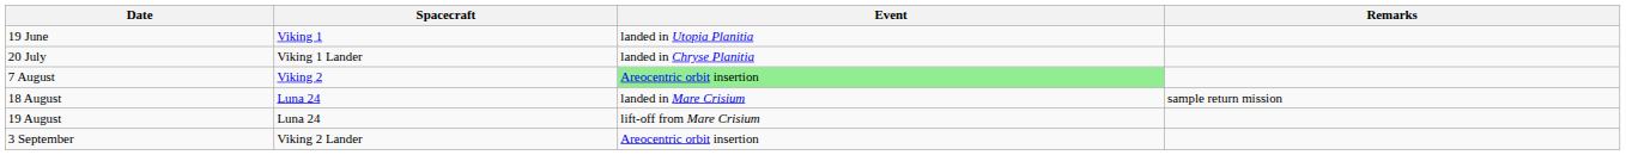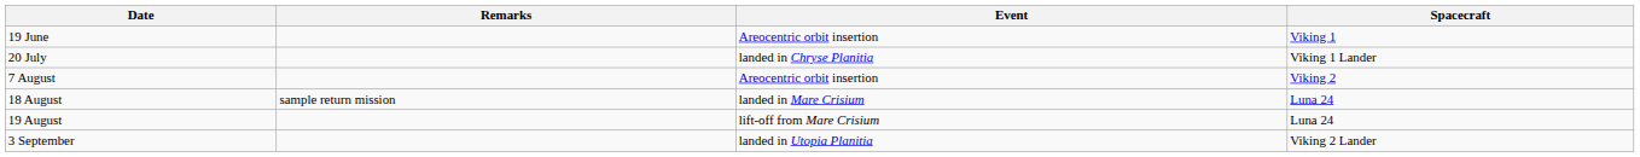 <table class=wikitable width="100%">
 <tr>
 <th>Date</th>
+<th>Remarks</th>
+<th>Event</th>
 <th>Spacecraft</th>
-<th>Event</th>
-<th>Remarks</th>
 </tr>
 <tr>
 <td>19 June</td>
+<td></td>
+<td><a href='#'>Areocentric orbit</a> insertion</td>
 <td><a href='#'>Viking 1</a></td>
-<td>landed in <em><a href='#'>Utopia Planitia</a></em></td>
-<td></td>
 </tr>
 <tr>
 <td>20 July</td>
+<td></td>
+<td>landed in <em><a href='#'>Chryse Planitia</a></em></td>
 <td>Viking 1 Lander</td>
-<td>landed in <em><a href='#'>Chryse Planitia</a></em></td>
-<td></td>
 </tr>
 <tr>
 <td>7 August</td>
+<td></td>
+<td><a href='#'>Areocentric orbit</a> insertion</td>
 <td><a href='#'>Viking 2</a></td>
-<td style="background: lightgreen;"><a href='#'>Areocentric orbit</a> insertion</td>
-<td></td>
 </tr>
 <tr>
 <td>18 August</td>
+<td>sample return mission</td>
+<td>landed in <em><a href='#'>Mare Crisium</a></em></td>
 <td><a href='#'>Luna 24</a></td>
-<td>landed in <em><a href='#'>Mare Crisium</a></em></td>
-<td>sample return mission</td>
 </tr>
 <tr>
 <td>19 August</td>
+<td></td>
+<td>lift-off from <em>Mare Crisium</em></td>
 <td>Luna 24</td>
-<td>lift-off from <em>Mare Crisium</em></td>
-<td></td>
 </tr>
 <tr>
 <td>3 September</td>
+<td></td>
+<td>landed in <em><a href='#'>Utopia Planitia</a></em></td>
 <td>Viking 2 Lander</td>
-<td><a href='#'>Areocentric orbit</a> insertion</td>
-<td></td>
 </tr>
 </table>
